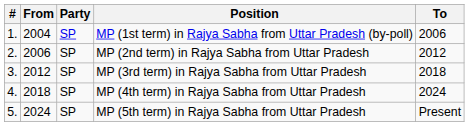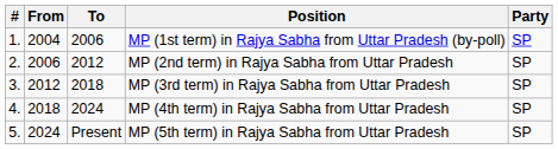 <table class="wikitable sortable">
 <tr>
 <th scope="col">#</th>
 <th scope="col">From</th>
+<th scope="col">To</th>
+<th scope="col">Position</th>
 <th scope="col">Party</th>
-<th scope="col">Position</th>
-<th scope="col">To</th>
 </tr>
 <tr>
 <td>1.</td>
 <td>2004</td>
+<td>2006</td>
+<td><a href='#'>MP</a> (1st term) in <a href='#'>Rajya Sabha</a> from <a href='#'>Uttar Pradesh</a> (by-poll)</td>
 <td><a href='#'>SP</a></td>
-<td><a href='#'>MP</a> (1st term) in <a href='#'>Rajya Sabha</a> from <a href='#'>Uttar Pradesh</a> (by-poll)</td>
-<td>2006</td>
 </tr>
 <tr>
 <td>2.</td>
 <td>2006</td>
+<td>2012</td>
+<td>MP (2nd term) in Rajya Sabha from Uttar Pradesh</td>
 <td>SP</td>
-<td>MP (2nd term) in Rajya Sabha from Uttar Pradesh</td>
-<td>2012</td>
 </tr>
 <tr>
 <td>3.</td>
 <td>2012</td>
+<td>2018</td>
+<td>MP (3rd term) in Rajya Sabha from Uttar Pradesh</td>
 <td>SP</td>
-<td>MP (3rd term) in Rajya Sabha from Uttar Pradesh</td>
-<td>2018</td>
 </tr>
 <tr>
 <td>4.</td>
 <td>2018</td>
+<td>2024</td>
+<td>MP (4th term) in Rajya Sabha from Uttar Pradesh</td>
 <td>SP</td>
-<td>MP (4th term) in Rajya Sabha from Uttar Pradesh</td>
-<td>2024</td>
 </tr>
 <tr>
 <td>5.</td>
 <td>2024</td>
+<td>Present</td>
+<td>MP (5th term) in Rajya Sabha from Uttar Pradesh</td>
 <td>SP</td>
-<td>MP (5th term) in Rajya Sabha from Uttar Pradesh</td>
-<td>Present</td>
 </tr>
 </table>
